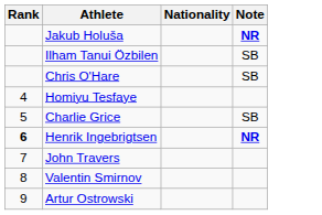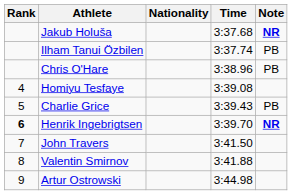 <table class="wikitable sortable" style="text-align:center">
 <tr>
 <th>Rank</th>
 <th>Athlete</th>
 <th>Nationality</th>
+<th>Time</th>
 <th>Note</th>
 </tr>
 <tr>
 <td></td>
 <td align=left><a href='#'>Jakub Holuša</a></td>
 <td align=left></td>
+<td>3:37.68</td>
 <td><strong><a href='#'>NR</a></strong></td>
 </tr>
 <tr>
 <td></td>
 <td align=left><a href='#'>Ilham Tanui Özbilen</a></td>
 <td align=left></td>
-<td>SB</td>
+<td>3:37.74</td>
+<td>PB</td>
 </tr>
 <tr>
 <td></td>
 <td align=left><a href='#'>Chris O'Hare</a></td>
 <td align=left></td>
-<td>SB</td>
+<td>3:38.96</td>
+<td>PB</td>
 </tr>
 <tr>
 <td>4</td>
 <td align=left><a href='#'>Homiyu Tesfaye</a></td>
 <td align=left></td>
+<td>3:39.08</td>
 <td></td>
 </tr>
 <tr>
 <td>5</td>
 <td align=left><a href='#'>Charlie Grice</a></td>
 <td align=left></td>
-<td>SB</td>
+<td>3:39.43</td>
+<td>PB</td>
 </tr>
 <tr>
 <td><strong>6</strong></td>
 <td align=left><a href='#'>Henrik Ingebrigtsen</a></td>
 <td align=left></td>
+<td>3:39.70</td>
 <td><strong><a href='#'>NR</a></strong></td>
 </tr>
 <tr>
 <td>7</td>
 <td align=left><a href='#'>John Travers</a></td>
 <td align=left></td>
+<td>3:41.50</td>
 <td></td>
 </tr>
 <tr>
 <td>8</td>
 <td align=left><a href='#'>Valentin Smirnov</a></td>
 <td align=left></td>
+<td>3:41.88</td>
 <td></td>
 </tr>
 <tr>
 <td>9</td>
 <td align=left><a href='#'>Artur Ostrowski</a></td>
 <td align=left></td>
+<td>3:44.98</td>
 <td></td>
 </tr>
 </table>
